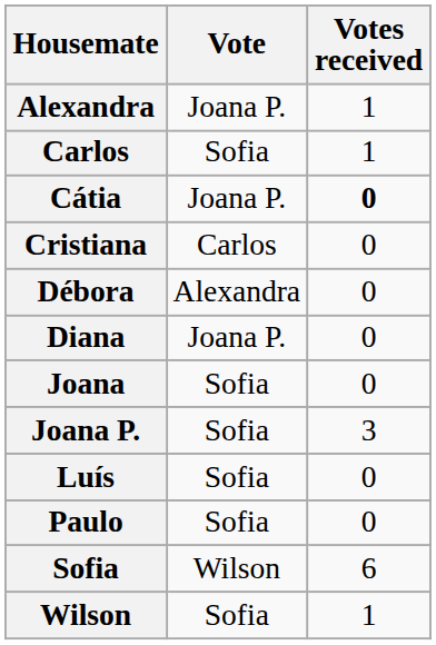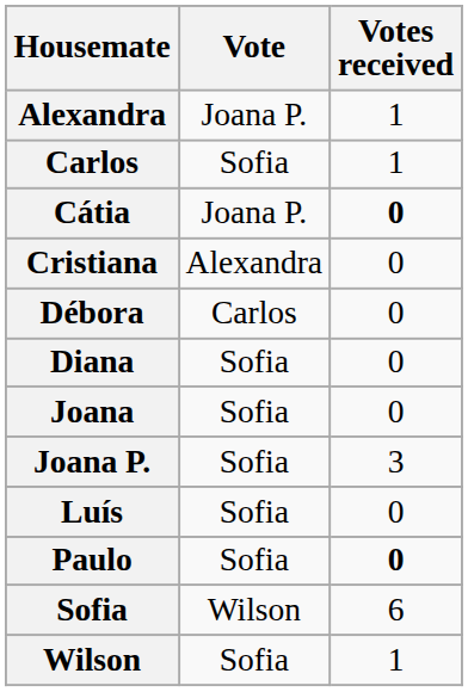 <table class="wikitable" style="text-align:center; font-size:90%; line-height:15px;">
 <tr>
 <th>Housemate</th>
 <th>Vote</th>
 <th>Votes<br>received</th>
 </tr>
 <tr>
 <th>Alexandra</th>
 <td>Joana P.</td>
 <td>1</td>
 </tr>
 <tr>
 <th>Carlos</th>
 <td>Sofia</td>
 <td>1</td>
 </tr>
 <tr>
 <th>Cátia</th>
 <td>Joana P.</td>
 <td><strong>0</strong></td>
 </tr>
 <tr>
 <th>Cristiana</th>
+<td>Alexandra</td>
+<td>0</td>
+</tr>
+<tr>
+<th>Débora</th>
 <td>Carlos</td>
 <td>0</td>
 </tr>
 <tr>
-<th>Débora</th>
-<td>Alexandra</td>
-<td>0</td>
-</tr>
-<tr>
 <th>Diana</th>
-<td>Joana P.</td>
+<td>Sofia</td>
 <td>0</td>
 </tr>
 <tr>
 <th>Joana</th>
 <td>Sofia</td>
 <td>0</td>
 </tr>
 <tr>
 <th>Joana P.</th>
 <td>Sofia</td>
 <td>3</td>
 </tr>
 <tr>
 <th>Luís</th>
 <td>Sofia</td>
 <td>0</td>
 </tr>
 <tr>
 <th>Paulo</th>
 <td>Sofia</td>
-<td>0</td>
+<td><strong>0</strong></td>
 </tr>
 <tr>
 <th>Sofia</th>
 <td>Wilson</td>
 <td>6</td>
 </tr>
 <tr>
 <th>Wilson</th>
 <td>Sofia</td>
 <td>1</td>
 </tr>
 </table>
